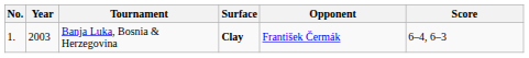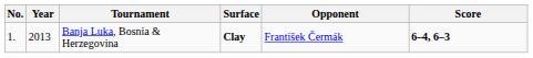 <table class="sortable wikitable" style=font-size:97%>
 <tr>
 <th style="width:20px" class="unsortable">No.</th>
 <th style="width:40px">Year</th>
 <th style="width:220px">Tournament</th>
 <th style="width:50px">Surface</th>
 <th style="width:200px">Opponent</th>
 <th style="width:160px" class="unsortable">Score</th>
 </tr>
 <tr>
 <td>1.</td>
-<td>2003</td>
+<td>2013</td>
 <td><a href='#'>Banja Luka</a>, Bosnia & Herzegovina</td>
 <td><strong>Clay</strong></td>
 <td> <a href='#'>František Čermák</a></td>
-<td>6–4, 6–3</td>
+<td><strong>6–4, 6–3</strong></td>
 </tr>
 </table>
